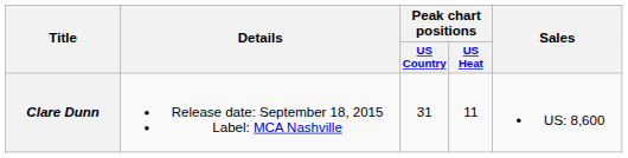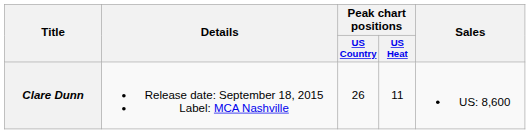 <table class="wikitable plainrowheaders" style="text-align:center;">
 <tr>
 <th rowspan="2" style="width:8em;">Title</th>
 <th rowspan="2" style="width:20em;">Details</th>
 <th colspan="2">Peak chart<br>positions</th>
 <th rowspan="2" style="width:9em;">Sales</th>
 </tr>
 <tr style="font-size:smaller;">
 <th style="width:45px;"><a href='#'>US Country</a></th>
 <th style="width:45px;"><a href='#'>US Heat</a></th>
 </tr>
 <tr>
 <th scope="row"><em>Clare Dunn</em></th>
 <td><br><ul><li>Release date: September 18, 2015</li><li>Label: <a href='#'>MCA Nashville</a></li></ul></td>
-<td>31</td>
+<td>26</td>
 <td>11</td>
 <td><br><ul><li>US: 8,600</li></ul></td>
 </tr>
 </table>
